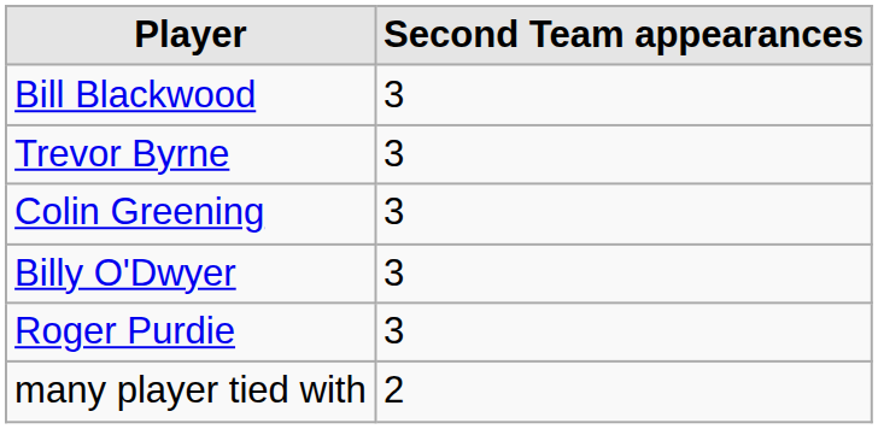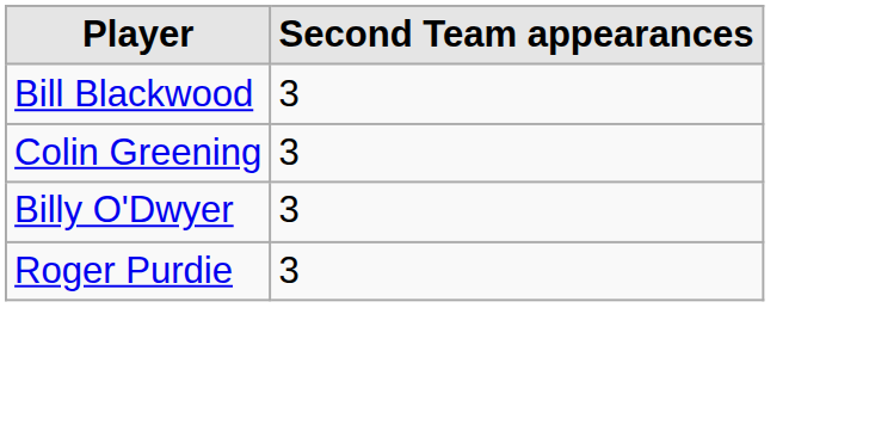 <table class="wikitable">
 <tr>
 <th style="background:#e5e5e5;">Player</th>
 <th style="background:#e5e5e5;">Second Team appearances</th>
 </tr>
 <tr>
 <td><a href='#'>Bill Blackwood</a></td>
-<td>3</td>
-</tr>
-<tr>
-<td><a href='#'>Trevor Byrne</a></td>
 <td>3</td>
 </tr>
 <tr>
 <td><a href='#'>Colin Greening</a></td>
 <td>3</td>
 </tr>
 <tr>
 <td><a href='#'>Billy O'Dwyer</a></td>
 <td>3</td>
 </tr>
 <tr>
 <td><a href='#'>Roger Purdie</a></td>
 <td>3</td>
 </tr>
-<tr>
-<td>many player tied with</td>
-<td>2</td>
-</tr>
 </table>
